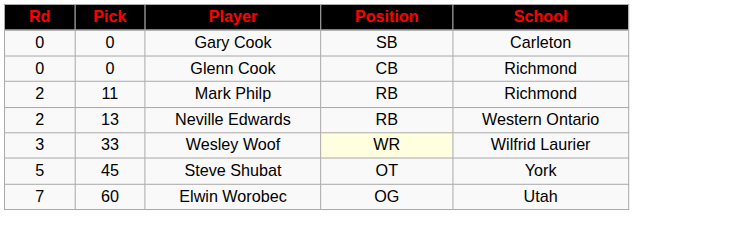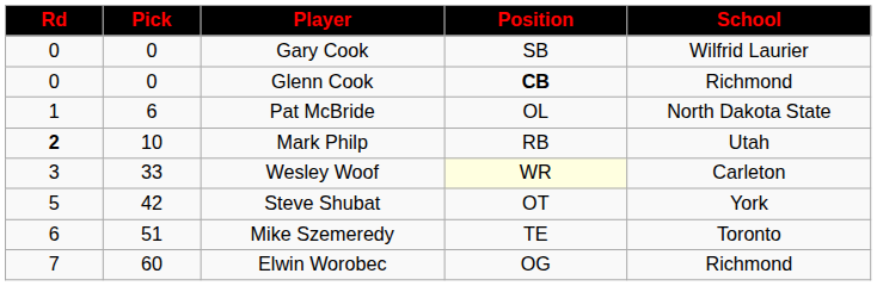 <table class="wikitable sortable">
 <tr>
 <th style="background:black;color:#FF0000;"  width="8%">Rd</th>
 <th style="background:black;color:#FF0000;"  width="8%">Pick</th>
 <th style="background:black;color:#FF0000;"  width="20%">Player</th>
 <th style="background:black;color:#FF0000;"  width="15%">Position</th>
 <th style="background:black;color:#FF0000;"  width="20%">School</th>
 </tr>
 <tr align="center">
 <td align=center>0</td>
 <td>0</td>
 <td>Gary Cook</td>
 <td>SB</td>
-<td>Carleton</td>
+<td>Wilfrid Laurier</td>
 </tr>
 <tr align="center">
 <td align=center>0</td>
 <td>0</td>
 <td>Glenn Cook</td>
-<td>CB</td>
+<td><strong>CB</strong></td>
 <td>Richmond</td>
 </tr>
 <tr align="center">
-<td align=center>2</td>
-<td>11</td>
+<td align=center>1</td>
+<td>6</td>
+<td>Pat McBride</td>
+<td>OL</td>
+<td>North Dakota State</td>
+</tr>
+<tr align="center">
+<td align=center><strong>2</strong></td>
+<td>10</td>
 <td>Mark Philp</td>
 <td>RB</td>
-<td>Richmond</td>
-</tr>
-<tr align="center">
-<td align=center>2</td>
-<td>13</td>
-<td>Neville Edwards</td>
-<td>RB</td>
-<td>Western Ontario</td>
+<td>Utah</td>
 </tr>
 <tr align="center">
 <td align=center>3</td>
 <td>33</td>
 <td>Wesley Woof</td>
 <td style="background: lightyellow;">WR</td>
-<td>Wilfrid Laurier</td>
+<td>Carleton</td>
 </tr>
 <tr align="center">
 <td align=center>5</td>
-<td>45</td>
+<td>42</td>
 <td>Steve Shubat</td>
 <td>OT</td>
 <td>York</td>
+</tr>
+<tr align="center">
+<td align=center>6</td>
+<td>51</td>
+<td>Mike Szemeredy</td>
+<td>TE</td>
+<td>Toronto</td>
 </tr>
 <tr align="center">
 <td align=center>7</td>
 <td>60</td>
 <td>Elwin Worobec</td>
 <td>OG</td>
-<td>Utah</td>
+<td>Richmond</td>
 </tr>
 </table>
